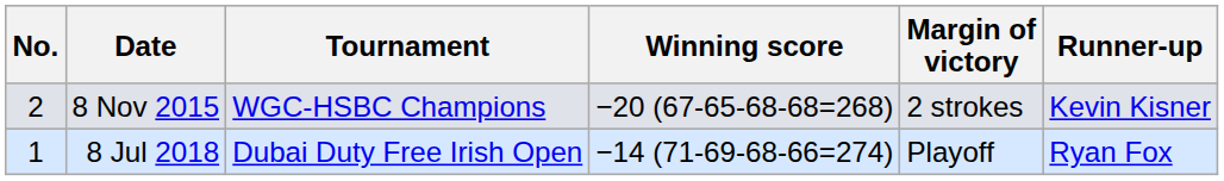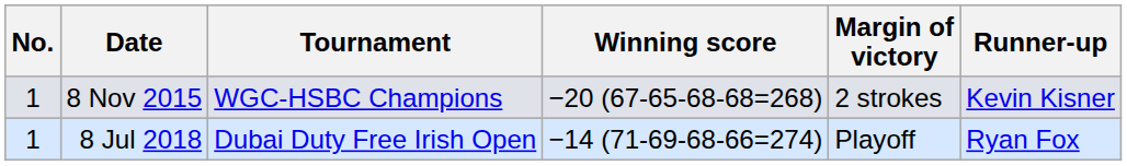 <table class="wikitable" style="font-size:95%;">
 <tr>
 <th>No.</th>
 <th>Date</th>
 <th>Tournament</th>
 <th>Winning score</th>
 <th>Margin of<br>victory</th>
 <th>Runner-up</th>
 </tr>
 <tr style="background:#dfe2e9;">
-<td align=center>2</td>
+<td align=center>1</td>
 <td align=right>8 Nov <a href='#'>2015</a></td>
 <td><a href='#'>WGC-HSBC Champions</a></td>
 <td>−20 (67-65-68-68=268)</td>
 <td>2 strokes</td>
 <td> <a href='#'>Kevin Kisner</a></td>
 </tr>
 <tr style="background:#D6E8FF;">
 <td align=center>1</td>
 <td align=right>8 Jul <a href='#'>2018</a></td>
 <td><a href='#'>Dubai Duty Free Irish Open</a></td>
 <td>−14 (71-69-68-66=274)</td>
 <td>Playoff</td>
 <td> <a href='#'>Ryan Fox</a></td>
 </tr>
 </table>
